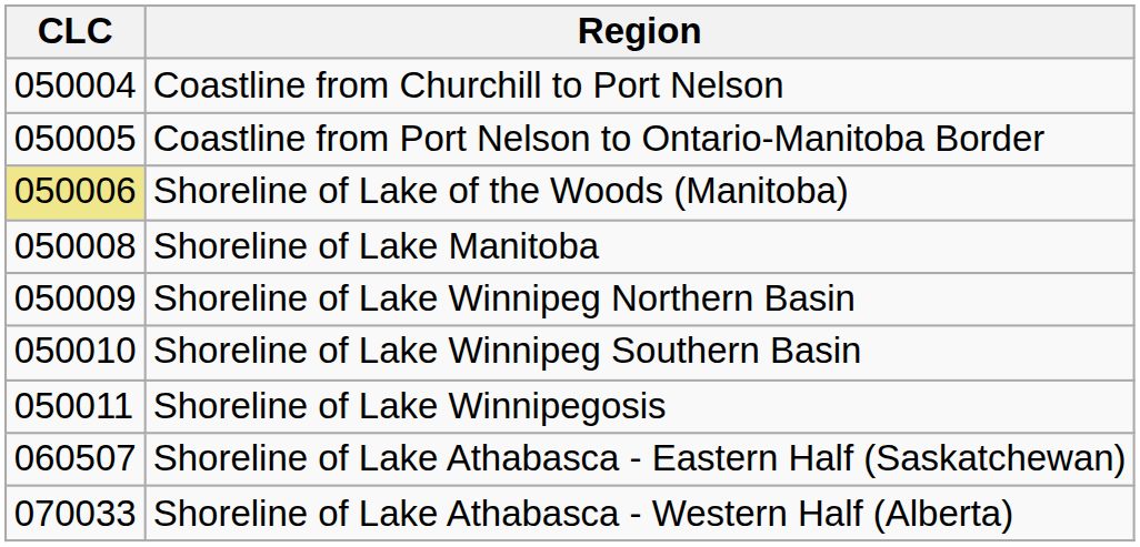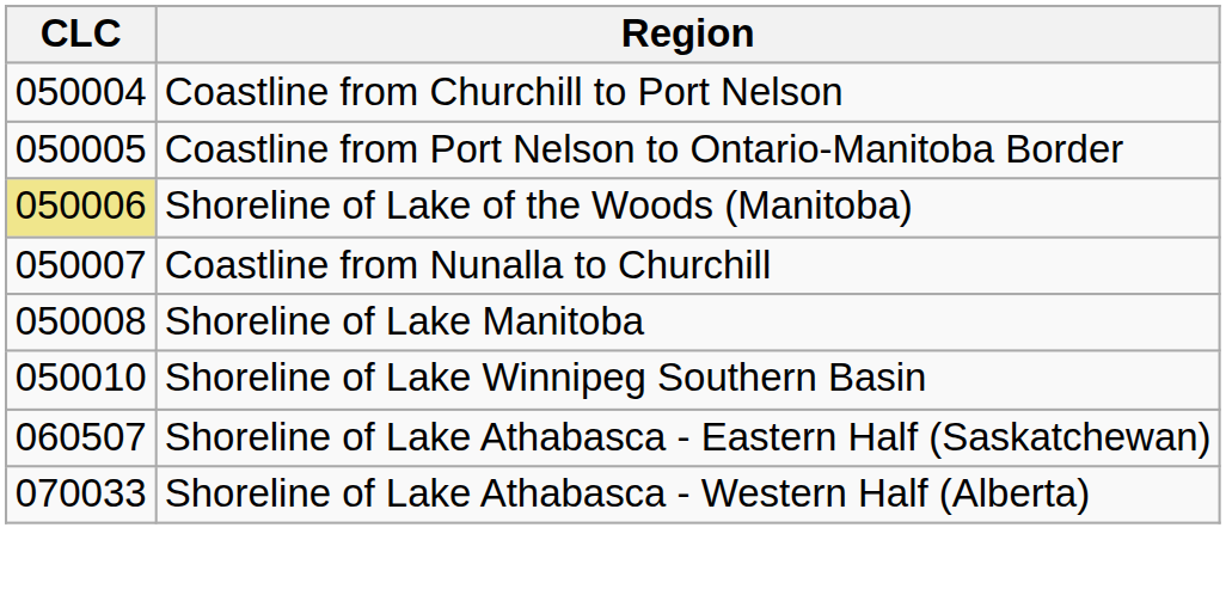 <table class="wikitable" style="line-height: 100%;">
 <tr>
 <th>CLC</th>
 <th>Region</th>
 </tr>
 <tr>
 <td>050004</td>
 <td>Coastline from Churchill to Port Nelson</td>
 </tr>
 <tr>
 <td>050005</td>
 <td>Coastline from Port Nelson to Ontario-Manitoba Border</td>
 </tr>
 <tr>
 <td style="background: khaki;">050006</td>
 <td>Shoreline of Lake of the Woods (Manitoba)</td>
 </tr>
 <tr>
+<td>050007</td>
+<td>Coastline from Nunalla to Churchill</td>
+</tr>
+<tr>
 <td>050008</td>
 <td>Shoreline of Lake Manitoba</td>
 </tr>
 <tr>
-<td>050009</td>
-<td>Shoreline of Lake Winnipeg Northern Basin</td>
-</tr>
-<tr>
 <td>050010</td>
 <td>Shoreline of Lake Winnipeg Southern Basin</td>
-</tr>
-<tr>
-<td>050011</td>
-<td>Shoreline of Lake Winnipegosis</td>
 </tr>
 <tr>
 <td>060507</td>
 <td>Shoreline of Lake Athabasca - Eastern Half (Saskatchewan)</td>
 </tr>
 <tr>
 <td>070033</td>
 <td>Shoreline of Lake Athabasca - Western Half (Alberta)</td>
 </tr>
 </table>
